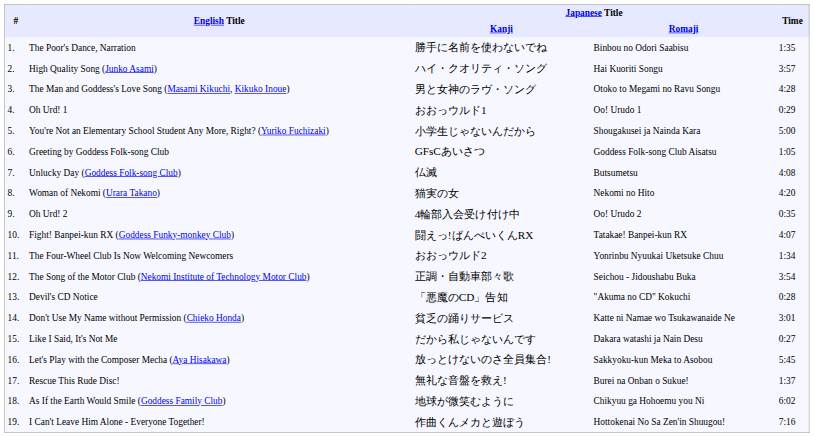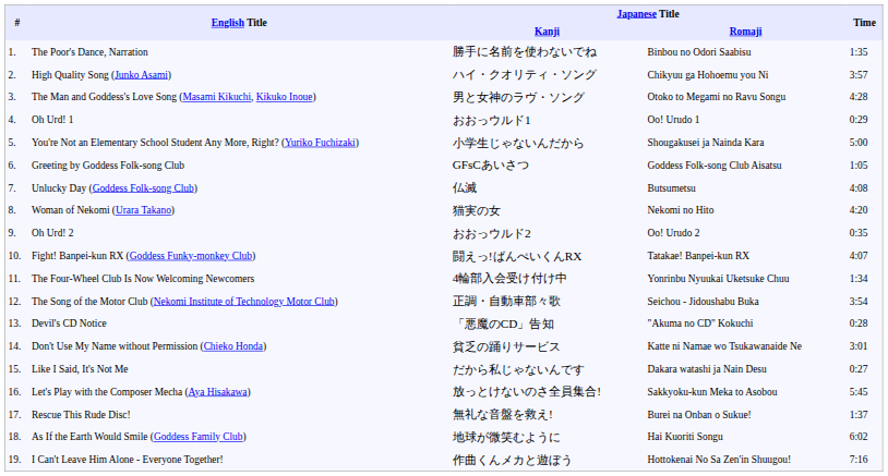 <table border="0" cellpadding="4" cellspacing="0"  style="border:1px #aaa solid; border-collapse:collapse; padding:0.2em; margin:0 1em 1em; background:#f7f8ff; font-size:0.9em; width:98%;">
 <tr style="vertical-align:middle; background:#e6e9ff;">
 <th rowspan="2">#</th>
 <th rowspan="2"><a href='#'>English</a> Title</th>
 <th colspan="2"><a href='#'>Japanese</a> Title</th>
 <th rowspan="2">Time</th>
 </tr>
 <tr style="background:#e6e9ff;">
 <th><a href='#'>Kanji</a></th>
 <th><a href='#'>Romaji</a></th>
 </tr>
 <tr>
 <td>1.</td>
 <td>The Poor's Dance, Narration</td>
 <td style="font-size: 120%;">勝手に名前を使わないでね</td>
 <td>Binbou no Odori Saabisu</td>
 <td>1:35</td>
 </tr>
 <tr>
 <td>2.</td>
 <td>High Quality Song (<a href='#'>Junko Asami</a>)</td>
 <td style="font-size: 120%;">ハイ・クオリティ・ソング</td>
-<td>Hai Kuoriti Songu</td>
+<td>Chikyuu ga Hohoemu you Ni</td>
 <td>3:57</td>
 </tr>
 <tr>
 <td>3.</td>
 <td>The Man and Goddess's Love Song (<a href='#'>Masami Kikuchi</a>, <a href='#'>Kikuko Inoue</a>)</td>
 <td style="font-size: 120%;">男と女神のラヴ・ソング</td>
 <td>Otoko to Megami no Ravu Songu</td>
 <td>4:28</td>
 </tr>
 <tr>
 <td>4.</td>
 <td>Oh Urd! 1</td>
 <td style="font-size: 120%;">おおっウルド1</td>
 <td>Oo! Urudo 1</td>
 <td>0:29</td>
 </tr>
 <tr>
 <td>5.</td>
 <td>You're Not an Elementary School Student Any More, Right? (<a href='#'>Yuriko Fuchizaki</a>)</td>
 <td style="font-size: 120%;">小学生じゃないんだから</td>
 <td>Shougakusei ja Nainda Kara</td>
 <td>5:00</td>
 </tr>
 <tr>
 <td>6.</td>
 <td>Greeting by Goddess Folk-song Club</td>
 <td style="font-size: 120%;">GFsCあいさつ</td>
 <td>Goddess Folk-song Club Aisatsu</td>
 <td>1:05</td>
 </tr>
 <tr>
 <td>7.</td>
 <td>Unlucky Day (<a href='#'>Goddess Folk-song Club</a>)</td>
 <td style="font-size: 120%;">仏滅</td>
 <td>Butsumetsu</td>
 <td>4:08</td>
 </tr>
 <tr>
 <td>8.</td>
 <td>Woman of Nekomi (<a href='#'>Urara Takano</a>)</td>
 <td style="font-size: 120%;">猫実の女</td>
 <td>Nekomi no Hito</td>
 <td>4:20</td>
 </tr>
 <tr>
 <td>9.</td>
 <td>Oh Urd! 2</td>
-<td style="font-size: 120%;">4輪部入会受け付け中</td>
+<td style="font-size: 120%;">おおっウルド2</td>
 <td>Oo! Urudo 2</td>
 <td>0:35</td>
 </tr>
 <tr>
 <td>10.</td>
 <td>Fight! Banpei-kun RX (<a href='#'>Goddess Funky-monkey Club</a>)</td>
 <td style="font-size: 120%;">闘えっ!ばんぺいくんRX</td>
 <td>Tatakae! Banpei-kun RX</td>
 <td>4:07</td>
 </tr>
 <tr>
 <td>11.</td>
 <td>The Four-Wheel Club Is Now Welcoming Newcomers</td>
-<td style="font-size: 120%;">おおっウルド2</td>
+<td style="font-size: 120%;">4輪部入会受け付け中</td>
 <td>Yonrinbu Nyuukai Uketsuke Chuu</td>
 <td>1:34</td>
 </tr>
 <tr>
 <td>12.</td>
 <td>The Song of the Motor Club (<a href='#'>Nekomi Institute of Technology Motor Club</a>)</td>
 <td style="font-size: 120%;">正調・自動車部々歌</td>
 <td>Seichou - Jidoushabu Buka</td>
 <td>3:54</td>
 </tr>
 <tr>
 <td>13.</td>
 <td>Devil's CD Notice</td>
 <td style="font-size: 120%;">「悪魔のCD」告知</td>
 <td>"Akuma no CD" Kokuchi</td>
 <td>0:28</td>
 </tr>
 <tr>
 <td>14.</td>
 <td>Don't Use My Name without Permission (<a href='#'>Chieko Honda</a>)</td>
 <td style="font-size: 120%;">貧乏の踊りサービス</td>
 <td>Katte ni Namae wo Tsukawanaide Ne</td>
 <td>3:01</td>
 </tr>
 <tr>
 <td>15.</td>
 <td>Like I Said, It's Not Me</td>
 <td style="font-size: 120%;">だから私じゃないんです</td>
 <td>Dakara watashi ja Nain Desu</td>
 <td>0:27</td>
 </tr>
 <tr>
 <td>16.</td>
 <td>Let's Play with the Composer Mecha (<a href='#'>Aya Hisakawa</a>)</td>
 <td style="font-size: 120%;">放っとけないのさ全員集合!</td>
 <td>Sakkyoku-kun Meka to Asobou</td>
 <td>5:45</td>
 </tr>
 <tr>
 <td>17.</td>
 <td>Rescue This Rude Disc!</td>
 <td style="font-size: 120%;">無礼な音盤を救え!</td>
 <td>Burei na Onban o Sukue!</td>
 <td>1:37</td>
 </tr>
 <tr>
 <td>18.</td>
 <td>As If the Earth Would Smile (<a href='#'>Goddess Family Club</a>)</td>
 <td style="font-size: 120%;">地球が微笑むように</td>
-<td>Chikyuu ga Hohoemu you Ni</td>
+<td>Hai Kuoriti Songu</td>
 <td>6:02</td>
 </tr>
 <tr>
 <td>19.</td>
 <td>I Can't Leave Him Alone - Everyone Together!</td>
 <td style="font-size: 120%;">作曲くんメカと遊ぼう</td>
 <td>Hottokenai No Sa Zen'in Shuugou!</td>
 <td>7:16</td>
 </tr>
 </table>
